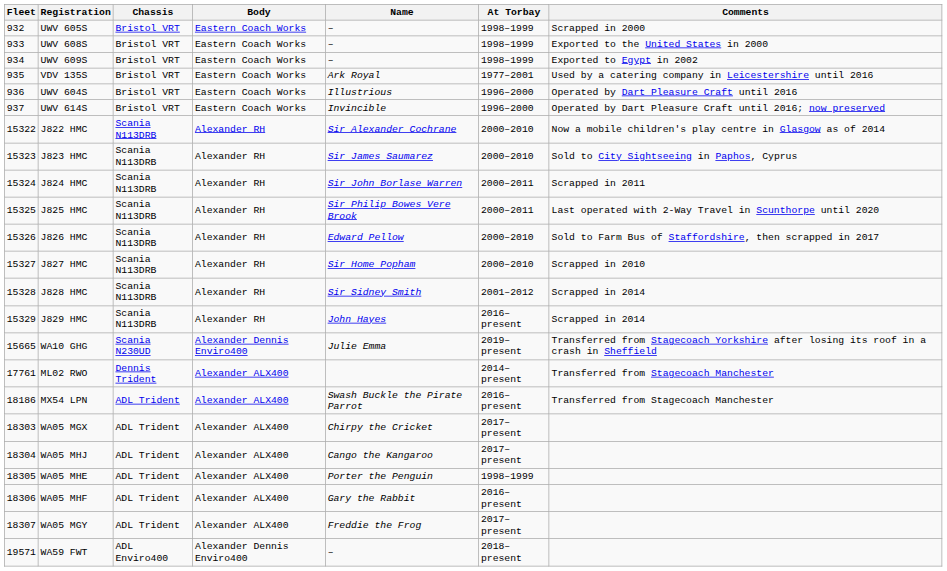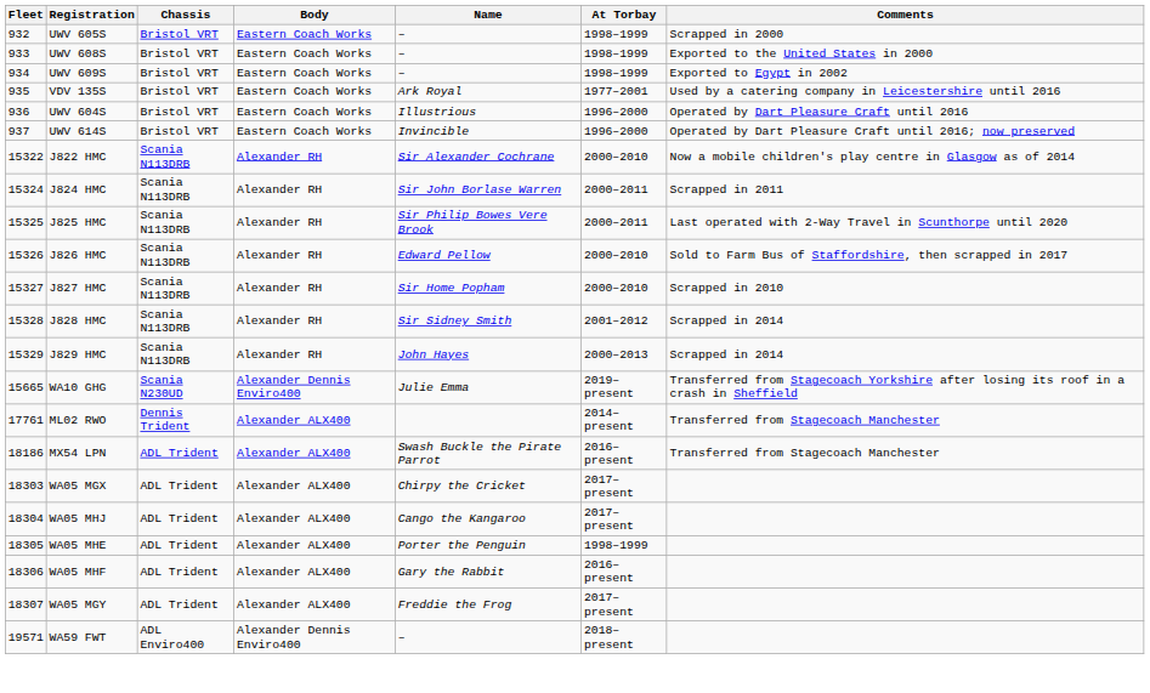 <table class="wikitable">
 <tr>
 <th>Fleet</th>
 <th>Registration</th>
 <th>Chassis</th>
 <th>Body</th>
 <th>Name</th>
 <th>At Torbay</th>
 <th>Comments</th>
 </tr>
 <tr>
 <td>932</td>
 <td>UWV 605S</td>
 <td><a href='#'>Bristol VRT</a></td>
 <td><a href='#'>Eastern Coach Works</a></td>
 <td>–</td>
 <td>1998–1999</td>
 <td>Scrapped in 2000</td>
 </tr>
 <tr>
 <td>933</td>
 <td>UWV 608S</td>
 <td>Bristol VRT</td>
 <td>Eastern Coach Works</td>
 <td>–</td>
 <td>1998–1999</td>
 <td>Exported to the <a href='#'>United States</a> in 2000</td>
 </tr>
 <tr>
 <td>934</td>
 <td>UWV 609S</td>
 <td>Bristol VRT</td>
 <td>Eastern Coach Works</td>
 <td>–</td>
 <td>1998–1999</td>
 <td>Exported to <a href='#'>Egypt</a> in 2002</td>
 </tr>
 <tr>
 <td>935</td>
 <td>VDV 135S</td>
 <td>Bristol VRT</td>
 <td>Eastern Coach Works</td>
 <td><em>Ark Royal</em></td>
 <td>1977–2001</td>
 <td>Used by a catering company in <a href='#'>Leicestershire</a> until 2016</td>
 </tr>
 <tr>
 <td>936</td>
 <td>UWV 604S</td>
 <td>Bristol VRT</td>
 <td>Eastern Coach Works</td>
 <td><em>Illustrious</em></td>
 <td>1996–2000</td>
 <td>Operated by <a href='#'>Dart Pleasure Craft</a> until 2016</td>
 </tr>
 <tr>
 <td>937</td>
 <td>UWV 614S</td>
 <td>Bristol VRT</td>
 <td>Eastern Coach Works</td>
 <td><em>Invincible</em></td>
 <td>1996–2000</td>
 <td>Operated by Dart Pleasure Craft until 2016; <a href='#'>now preserved</a></td>
 </tr>
 <tr>
 <td>15322</td>
 <td>J822 HMC</td>
 <td><a href='#'>Scania N113DRB</a></td>
 <td><a href='#'>Alexander RH</a></td>
 <td><em><a href='#'>Sir Alexander Cochrane</a></em></td>
 <td>2000–2010</td>
 <td>Now a mobile children's play centre in <a href='#'>Glasgow</a> as of 2014</td>
 </tr>
 <tr>
-<td>15323</td>
-<td>J823 HMC</td>
-<td>Scania N113DRB</td>
-<td>Alexander RH</td>
-<td><em><a href='#'>Sir James Saumarez</a></em></td>
-<td>2000–2010</td>
-<td>Sold to <a href='#'>City Sightseeing</a> in <a href='#'>Paphos</a>, Cyprus</td>
-</tr>
-<tr>
 <td>15324</td>
 <td>J824 HMC</td>
 <td>Scania N113DRB</td>
 <td>Alexander RH</td>
 <td><em><a href='#'>Sir John Borlase Warren</a></em></td>
 <td>2000–2011</td>
 <td>Scrapped in 2011</td>
 </tr>
 <tr>
 <td>15325</td>
 <td>J825 HMC</td>
 <td>Scania N113DRB</td>
 <td>Alexander RH</td>
 <td><em><a href='#'>Sir Philip Bowes Vere Brook</a></em></td>
 <td>2000–2011</td>
 <td>Last operated with 2-Way Travel in <a href='#'>Scunthorpe</a> until 2020</td>
 </tr>
 <tr>
 <td>15326</td>
 <td>J826 HMC</td>
 <td>Scania N113DRB</td>
 <td>Alexander RH</td>
 <td><em><a href='#'>Edward Pellow</a></em></td>
 <td>2000–2010</td>
 <td>Sold to Farm Bus of <a href='#'>Staffordshire</a>, then scrapped in 2017</td>
 </tr>
 <tr>
 <td>15327</td>
 <td>J827 HMC</td>
 <td>Scania N113DRB</td>
 <td>Alexander RH</td>
 <td><em><a href='#'>Sir Home Popham</a></em></td>
 <td>2000–2010</td>
 <td>Scrapped in 2010</td>
 </tr>
 <tr>
 <td>15328</td>
 <td>J828 HMC</td>
 <td>Scania N113DRB</td>
 <td>Alexander RH</td>
 <td><em><a href='#'>Sir Sidney Smith</a></em></td>
 <td>2001–2012</td>
 <td>Scrapped in 2014</td>
 </tr>
 <tr>
 <td>15329</td>
 <td>J829 HMC</td>
 <td>Scania N113DRB</td>
 <td>Alexander RH</td>
 <td><em><a href='#'>John Hayes</a></em></td>
-<td>2016–present</td>
+<td>2000–2013</td>
 <td>Scrapped in 2014</td>
 </tr>
 <tr>
 <td>15665</td>
 <td>WA10 GHG</td>
 <td><a href='#'>Scania N230UD</a></td>
 <td><a href='#'>Alexander Dennis Enviro400</a></td>
 <td><em>Julie Emma</em></td>
 <td>2019–present</td>
 <td>Transferred from <a href='#'>Stagecoach Yorkshire</a> after losing its roof in a crash in <a href='#'>Sheffield</a></td>
 </tr>
 <tr>
 <td>17761</td>
 <td>ML02 RWO</td>
 <td><a href='#'>Dennis Trident</a></td>
 <td><a href='#'>Alexander ALX400</a></td>
 <td></td>
 <td>2014–present</td>
 <td>Transferred from <a href='#'>Stagecoach Manchester</a></td>
 </tr>
 <tr>
 <td>18186</td>
 <td>MX54 LPN</td>
 <td><a href='#'>ADL Trident</a></td>
 <td><a href='#'>Alexander ALX400</a></td>
 <td><em>Swash Buckle the Pirate Parrot</em></td>
 <td>2016–present</td>
 <td>Transferred from Stagecoach Manchester</td>
 </tr>
 <tr>
 <td>18303</td>
 <td>WA05 MGX</td>
 <td>ADL Trident</td>
 <td>Alexander ALX400</td>
 <td><em>Chirpy the Cricket</em></td>
 <td>2017–present</td>
 <td></td>
 </tr>
 <tr>
 <td>18304</td>
 <td>WA05 MHJ</td>
 <td>ADL Trident</td>
 <td>Alexander ALX400</td>
 <td><em>Cango the Kangaroo</em></td>
 <td>2017–present</td>
 <td></td>
 </tr>
 <tr>
 <td>18305</td>
 <td>WA05 MHE</td>
 <td>ADL Trident</td>
 <td>Alexander ALX400</td>
 <td><em>Porter the Penguin</em></td>
 <td>1998–1999</td>
 <td></td>
 </tr>
 <tr>
 <td>18306</td>
 <td>WA05 MHF</td>
 <td>ADL Trident</td>
 <td>Alexander ALX400</td>
 <td><em>Gary the Rabbit</em></td>
 <td>2016–present</td>
 <td></td>
 </tr>
 <tr>
 <td>18307</td>
 <td>WA05 MGY</td>
 <td>ADL Trident</td>
 <td>Alexander ALX400</td>
 <td><em>Freddie the Frog</em></td>
 <td>2017–present</td>
 <td></td>
 </tr>
 <tr>
 <td>19571</td>
 <td>WA59 FWT</td>
 <td>ADL Enviro400</td>
 <td>Alexander Dennis Enviro400</td>
 <td>–</td>
 <td>2018–present</td>
 <td></td>
 </tr>
 </table>
